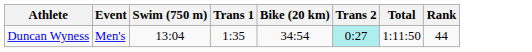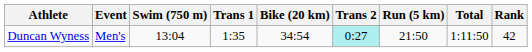 <table class="wikitable" border="1" style="font-size:90%">
 <tr>
 <th>Athlete</th>
 <th>Event</th>
 <th>Swim (750 m)</th>
 <th>Trans 1</th>
 <th>Bike (20 km)</th>
 <th>Trans 2</th>
+<th>Run (5 km)</th>
 <th>Total</th>
 <th>Rank</th>
 </tr>
 <tr align=center>
 <td align=left><a href='#'>Duncan Wyness</a></td>
 <td align=left rowspan=1><a href='#'>Men's</a></td>
 <td>13:04</td>
 <td>1:35</td>
 <td>34:54</td>
 <td style="background: paleturquoise;">0:27</td>
+<td>21:50</td>
 <td>1:11:50</td>
-<td>44</td>
+<td>42</td>
 </tr>
 </table>
